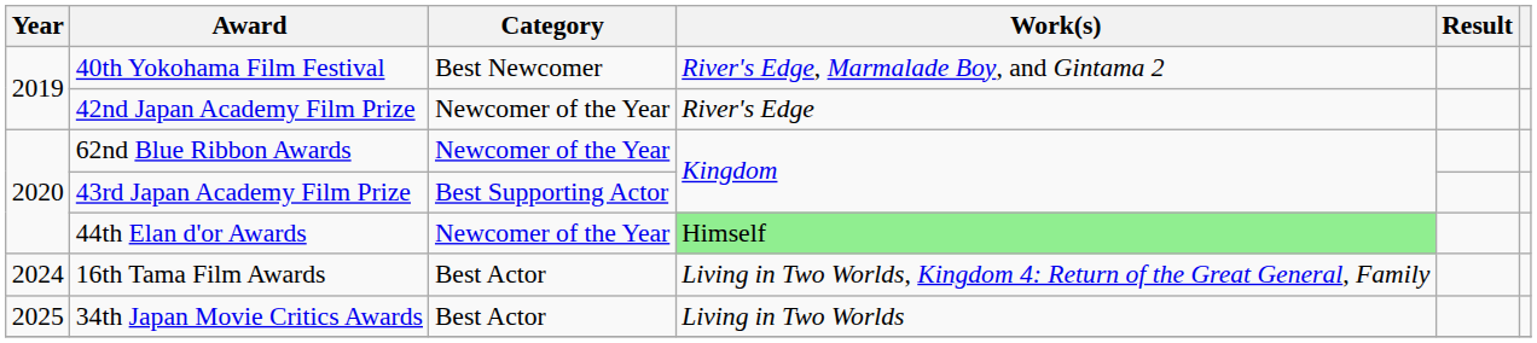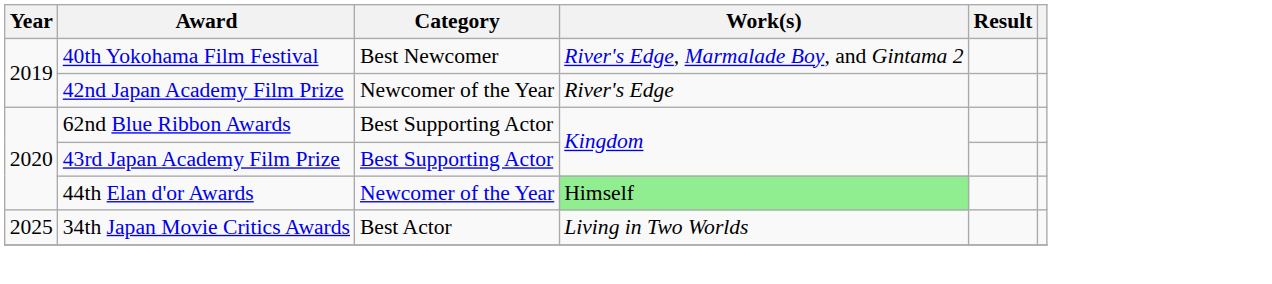 <table class="wikitable sortable">
 <tr>
 <th>Year</th>
 <th>Award</th>
 <th>Category</th>
 <th>Work(s)</th>
 <th class="unsortable">Result</th>
 <th class="unsortable"></th>
 </tr>
 <tr>
 <td rowspan="2">2019</td>
 <td><a href='#'>40th Yokohama Film Festival</a></td>
 <td>Best Newcomer</td>
 <td><em><a href='#'>River's Edge</a></em>, <em><a href='#'>Marmalade Boy</a></em>, and <em>Gintama 2</em></td>
 <td></td>
 <td></td>
 </tr>
 <tr>
 <td><a href='#'>42nd Japan Academy Film Prize</a></td>
 <td>Newcomer of the Year</td>
 <td><em>River's Edge</em></td>
 <td></td>
 <td></td>
 </tr>
 <tr>
 <td rowspan="3">2020</td>
 <td>62nd <a href='#'>Blue Ribbon Awards</a></td>
-<td><a href='#'>Newcomer of the Year</a></td>
+<td>Best Supporting Actor</td>
 <td rowspan="2"><em><a href='#'>Kingdom</a></em></td>
 <td></td>
 <td></td>
 </tr>
 <tr>
 <td><a href='#'>43rd Japan Academy Film Prize</a></td>
 <td><a href='#'>Best Supporting Actor</a></td>
 <td></td>
 <td></td>
 </tr>
 <tr>
 <td>44th <a href='#'>Elan d'or Awards</a></td>
 <td><a href='#'>Newcomer of the Year</a></td>
 <td style="background: lightgreen;">Himself</td>
 <td></td>
 <td></td>
 </tr>
 <tr>
-<td>2024</td>
-<td>16th Tama Film Awards</td>
-<td>Best Actor</td>
-<td><em>Living in Two Worlds</em>, <em><a href='#'>Kingdom 4: Return of the Great General</a></em>, <em>Family</em></td>
-<td></td>
-<td></td>
-</tr>
-<tr>
 <td>2025</td>
 <td>34th <a href='#'>Japan Movie Critics Awards</a></td>
 <td>Best Actor</td>
 <td><em>Living in Two Worlds</em></td>
 <td></td>
 <td></td>
 </tr>
 <tr>
 </tr>
 </table>
